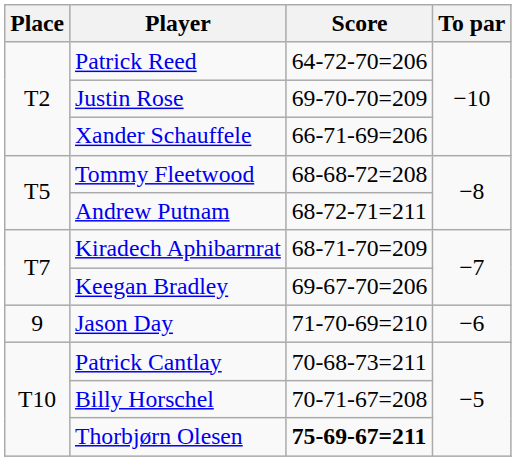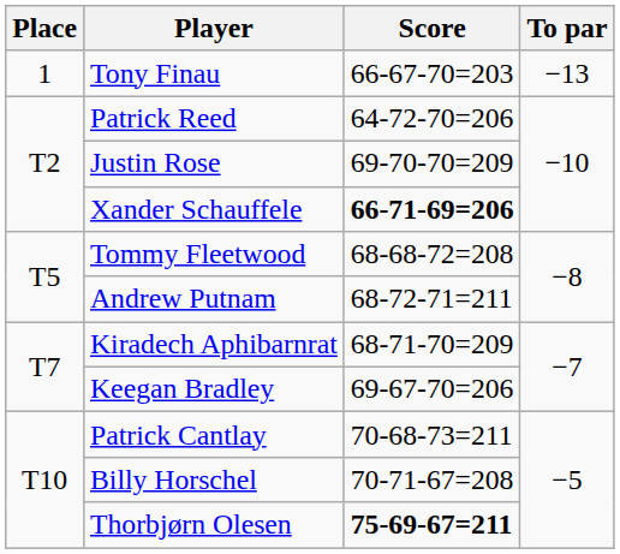 <table class="wikitable">
 <tr>
 <th>Place</th>
 <th>Player</th>
 <th>Score</th>
 <th>To par</th>
+</tr>
+<tr>
+<td align=center>1</td>
+<td> <a href='#'>Tony Finau</a></td>
+<td>66-67-70=203</td>
+<td align=center>−13</td>
 </tr>
 <tr>
 <td rowspan=3 align=center>T2</td>
 <td> <a href='#'>Patrick Reed</a></td>
 <td>64-72-70=206</td>
 <td rowspan=3  align=center>−10</td>
 </tr>
 <tr>
 <td> <a href='#'>Justin Rose</a></td>
 <td>69-70-70=209</td>
 </tr>
 <tr>
 <td> <a href='#'>Xander Schauffele</a></td>
-<td>66-71-69=206</td>
+<td><strong>66-71-69=206</strong></td>
 </tr>
 <tr>
 <td rowspan=2 align=center>T5</td>
 <td> <a href='#'>Tommy Fleetwood</a></td>
 <td>68-68-72=208</td>
 <td rowspan=2 align=center>−8</td>
 </tr>
 <tr>
 <td> <a href='#'>Andrew Putnam</a></td>
 <td>68-72-71=211</td>
 </tr>
 <tr>
 <td rowspan=2 align=center>T7</td>
 <td> <a href='#'>Kiradech Aphibarnrat</a></td>
 <td>68-71-70=209</td>
 <td rowspan=2 align=center>−7</td>
 </tr>
 <tr>
 <td> <a href='#'>Keegan Bradley</a></td>
 <td>69-67-70=206</td>
 </tr>
 <tr>
-<td align=center>9</td>
-<td> <a href='#'>Jason Day</a></td>
-<td>71-70-69=210</td>
-<td align=center>−6</td>
-</tr>
-<tr>
 <td rowspan=3 align=center>T10</td>
 <td> <a href='#'>Patrick Cantlay</a></td>
 <td>70-68-73=211</td>
 <td rowspan=3 align=center>−5</td>
 </tr>
 <tr>
 <td> <a href='#'>Billy Horschel</a></td>
 <td>70-71-67=208</td>
 </tr>
 <tr>
 <td> <a href='#'>Thorbjørn Olesen</a></td>
 <td><strong>75-69-67=211</strong></td>
 </tr>
 </table>
